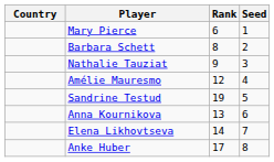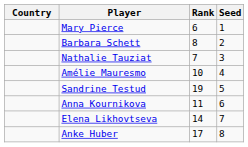 <table class="sortable wikitable">
 <tr>
 <th width="70">Country</th>
 <th width="175">Player</th>
 <th>Rank</th>
 <th>Seed</th>
 </tr>
 <tr>
 <td></td>
 <td><a href='#'>Mary Pierce</a></td>
 <td>6</td>
 <td>1</td>
 </tr>
 <tr>
 <td></td>
 <td><a href='#'>Barbara Schett</a></td>
 <td>8</td>
 <td>2</td>
 </tr>
 <tr>
 <td></td>
 <td><a href='#'>Nathalie Tauziat</a></td>
-<td>9</td>
+<td>7</td>
 <td>3</td>
 </tr>
 <tr>
 <td></td>
 <td><a href='#'>Amélie Mauresmo</a></td>
-<td>12</td>
+<td>10</td>
 <td>4</td>
 </tr>
 <tr>
 <td></td>
 <td><a href='#'>Sandrine Testud</a></td>
 <td>19</td>
 <td>5</td>
 </tr>
 <tr>
 <td></td>
 <td><a href='#'>Anna Kournikova</a></td>
-<td>13</td>
+<td>11</td>
 <td>6</td>
 </tr>
 <tr>
 <td></td>
 <td><a href='#'>Elena Likhovtseva</a></td>
 <td>14</td>
 <td>7</td>
 </tr>
 <tr>
 <td></td>
 <td><a href='#'>Anke Huber</a></td>
 <td>17</td>
 <td>8</td>
 </tr>
 </table>
